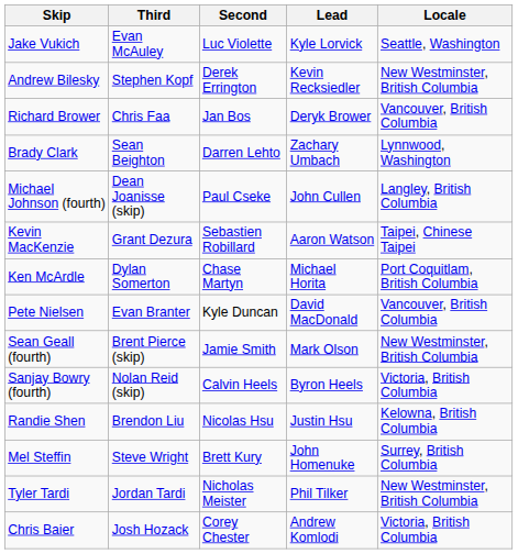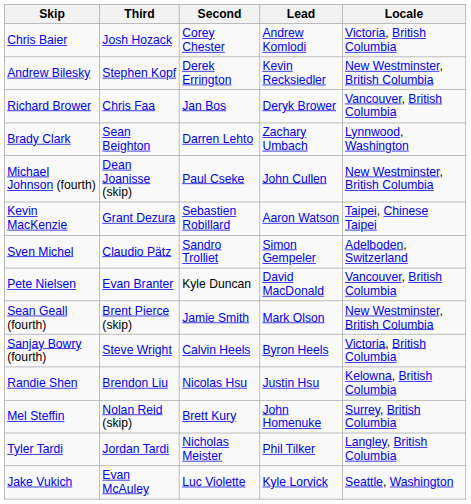 <table class=wikitable>
 <tr>
 <th>Skip</th>
 <th>Third</th>
 <th>Second</th>
 <th>Lead</th>
 <th>Locale</th>
 </tr>
 <tr>
-<td><a href='#'>Jake Vukich</a></td>
-<td><a href='#'>Evan McAuley</a></td>
-<td><a href='#'>Luc Violette</a></td>
-<td><a href='#'>Kyle Lorvick</a></td>
-<td> <a href='#'>Seattle</a>, <a href='#'>Washington</a></td>
+<td><a href='#'>Chris Baier</a></td>
+<td><a href='#'>Josh Hozack</a></td>
+<td><a href='#'>Corey Chester</a></td>
+<td><a href='#'>Andrew Komlodi</a></td>
+<td> <a href='#'>Victoria</a>, <a href='#'>British Columbia</a></td>
 </tr>
 <tr>
 <td><a href='#'>Andrew Bilesky</a></td>
 <td><a href='#'>Stephen Kopf</a></td>
 <td><a href='#'>Derek Errington</a></td>
 <td><a href='#'>Kevin Recksiedler</a></td>
 <td> <a href='#'>New Westminster</a>, <a href='#'>British Columbia</a></td>
 </tr>
 <tr>
 <td><a href='#'>Richard Brower</a></td>
 <td><a href='#'>Chris Faa</a></td>
 <td><a href='#'>Jan Bos</a></td>
 <td><a href='#'>Deryk Brower</a></td>
 <td> <a href='#'>Vancouver</a>, <a href='#'>British Columbia</a></td>
 </tr>
 <tr>
 <td><a href='#'>Brady Clark</a></td>
 <td><a href='#'>Sean Beighton</a></td>
 <td><a href='#'>Darren Lehto</a></td>
 <td><a href='#'>Zachary Umbach</a></td>
 <td> <a href='#'>Lynnwood</a>, <a href='#'>Washington</a></td>
 </tr>
 <tr>
 <td><a href='#'>Michael Johnson</a> (fourth)</td>
 <td><a href='#'>Dean Joanisse</a> (skip)</td>
 <td><a href='#'>Paul Cseke</a></td>
 <td><a href='#'>John Cullen</a></td>
-<td> <a href='#'>Langley</a>, <a href='#'>British Columbia</a></td>
+<td> <a href='#'>New Westminster</a>, <a href='#'>British Columbia</a></td>
 </tr>
 <tr>
 <td><a href='#'>Kevin MacKenzie</a></td>
 <td><a href='#'>Grant Dezura</a></td>
 <td><a href='#'>Sebastien Robillard</a></td>
 <td><a href='#'>Aaron Watson</a></td>
 <td> <a href='#'>Taipei</a>, <a href='#'>Chinese Taipei</a></td>
 </tr>
 <tr>
-<td><a href='#'>Ken McArdle</a></td>
-<td><a href='#'>Dylan Somerton</a></td>
-<td><a href='#'>Chase Martyn</a></td>
-<td><a href='#'>Michael Horita</a></td>
-<td> <a href='#'>Port Coquitlam</a>, <a href='#'>British Columbia</a></td>
+<td><a href='#'>Sven Michel</a></td>
+<td><a href='#'>Claudio Pätz</a></td>
+<td><a href='#'>Sandro Trolliet</a></td>
+<td><a href='#'>Simon Gempeler</a></td>
+<td> <a href='#'>Adelboden</a>, <a href='#'>Switzerland</a></td>
 </tr>
 <tr>
 <td><a href='#'>Pete Nielsen</a></td>
 <td><a href='#'>Evan Branter</a></td>
 <td>Kyle Duncan</td>
 <td><a href='#'>David MacDonald</a></td>
 <td> <a href='#'>Vancouver</a>, <a href='#'>British Columbia</a></td>
 </tr>
 <tr>
 <td><a href='#'>Sean Geall</a> (fourth)</td>
 <td><a href='#'>Brent Pierce</a> (skip)</td>
 <td><a href='#'>Jamie Smith</a></td>
 <td><a href='#'>Mark Olson</a></td>
 <td> <a href='#'>New Westminster</a>, <a href='#'>British Columbia</a></td>
 </tr>
 <tr>
 <td><a href='#'>Sanjay Bowry</a> (fourth)</td>
-<td><a href='#'>Nolan Reid</a> (skip)</td>
+<td><a href='#'>Steve Wright</a></td>
 <td><a href='#'>Calvin Heels</a></td>
 <td><a href='#'>Byron Heels</a></td>
 <td> <a href='#'>Victoria</a>, <a href='#'>British Columbia</a></td>
 </tr>
 <tr>
 <td><a href='#'>Randie Shen</a></td>
 <td><a href='#'>Brendon Liu</a></td>
 <td><a href='#'>Nicolas Hsu</a></td>
 <td><a href='#'>Justin Hsu</a></td>
 <td> <a href='#'>Kelowna</a>, <a href='#'>British Columbia</a></td>
 </tr>
 <tr>
 <td><a href='#'>Mel Steffin</a></td>
-<td><a href='#'>Steve Wright</a></td>
+<td><a href='#'>Nolan Reid</a> (skip)</td>
 <td><a href='#'>Brett Kury</a></td>
 <td><a href='#'>John Homenuke</a></td>
 <td> <a href='#'>Surrey</a>, <a href='#'>British Columbia</a></td>
 </tr>
 <tr>
 <td><a href='#'>Tyler Tardi</a></td>
 <td><a href='#'>Jordan Tardi</a></td>
 <td><a href='#'>Nicholas Meister</a></td>
 <td><a href='#'>Phil Tilker</a></td>
-<td> <a href='#'>New Westminster</a>, <a href='#'>British Columbia</a></td>
+<td> <a href='#'>Langley</a>, <a href='#'>British Columbia</a></td>
 </tr>
 <tr>
-<td><a href='#'>Chris Baier</a></td>
-<td><a href='#'>Josh Hozack</a></td>
-<td><a href='#'>Corey Chester</a></td>
-<td><a href='#'>Andrew Komlodi</a></td>
-<td> <a href='#'>Victoria</a>, <a href='#'>British Columbia</a></td>
+<td><a href='#'>Jake Vukich</a></td>
+<td><a href='#'>Evan McAuley</a></td>
+<td><a href='#'>Luc Violette</a></td>
+<td><a href='#'>Kyle Lorvick</a></td>
+<td> <a href='#'>Seattle</a>, <a href='#'>Washington</a></td>
 </tr>
 </table>
